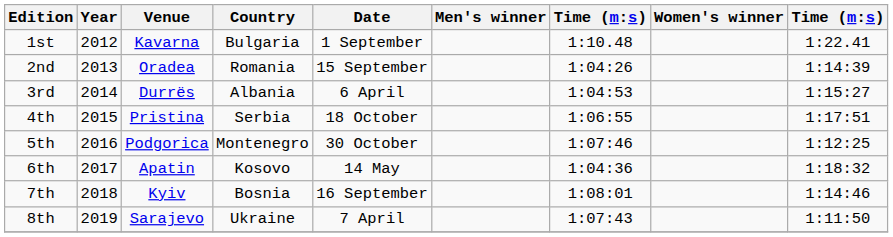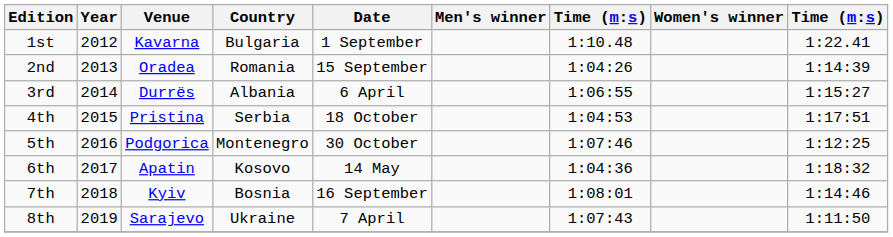 <table class="wikitable" style="text-align:center">
 <tr>
 <th>Edition</th>
 <th>Year</th>
 <th>Venue</th>
 <th>Country</th>
 <th>Date</th>
 <th>Men's winner</th>
 <th>Time (<a href='#'>m</a>:<a href='#'>s</a>)</th>
 <th>Women's winner</th>
 <th>Time (<a href='#'>m</a>:<a href='#'>s</a>)</th>
 </tr>
 <tr>
 <td>1st</td>
 <td>2012</td>
 <td><a href='#'>Kavarna</a></td>
 <td>Bulgaria</td>
 <td>1 September</td>
 <td align=left></td>
 <td>1:10.48</td>
 <td align=left></td>
 <td>1:22.41</td>
 </tr>
 <tr>
 <td>2nd</td>
 <td>2013</td>
 <td><a href='#'>Oradea</a></td>
 <td>Romania</td>
 <td>15 September</td>
 <td align=left></td>
 <td>1:04:26</td>
 <td align=left></td>
 <td>1:14:39</td>
 </tr>
 <tr>
 <td>3rd</td>
 <td>2014</td>
 <td><a href='#'>Durrës</a></td>
 <td>Albania</td>
 <td>6 April</td>
 <td align=left></td>
-<td>1:04:53</td>
+<td>1:06:55</td>
 <td align=left></td>
 <td>1:15:27</td>
 </tr>
 <tr>
 <td>4th</td>
 <td>2015</td>
 <td><a href='#'>Pristina</a></td>
 <td>Serbia</td>
 <td>18 October</td>
 <td align=left></td>
-<td>1:06:55</td>
+<td>1:04:53</td>
 <td align=left></td>
 <td>1:17:51</td>
 </tr>
 <tr>
 <td>5th</td>
 <td>2016</td>
 <td><a href='#'>Podgorica</a></td>
 <td>Montenegro</td>
 <td>30 October</td>
 <td align=left></td>
 <td>1:07:46</td>
 <td align=left></td>
 <td>1:12:25</td>
 </tr>
 <tr>
 <td>6th</td>
 <td>2017</td>
 <td><a href='#'>Apatin</a></td>
 <td>Kosovo</td>
 <td>14 May</td>
 <td align=left></td>
 <td>1:04:36</td>
 <td align=left></td>
 <td>1:18:32</td>
 </tr>
 <tr>
 <td>7th</td>
 <td>2018</td>
 <td><a href='#'>Kyiv</a></td>
 <td>Bosnia</td>
 <td>16 September</td>
 <td align=left></td>
 <td>1:08:01</td>
 <td align=left></td>
 <td>1:14:46</td>
 </tr>
 <tr>
 <td>8th</td>
 <td>2019</td>
 <td><a href='#'>Sarajevo</a></td>
 <td>Ukraine</td>
 <td>7 April</td>
 <td align=left></td>
 <td>1:07:43</td>
 <td align=left></td>
 <td>1:11:50</td>
 </tr>
 <tr>
 </tr>
 </table>
